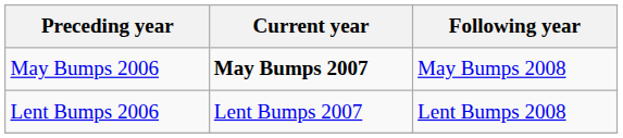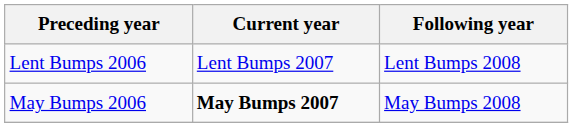 <table class="wikitable" style="margin:1em auto; height:100px" align="center">
 <tr>
 <th width=150>Preceding year</th>
 <th width=150>Current year</th>
 <th width=150>Following year</th>
 </tr>
 <tr>
+<td><a href='#'>Lent Bumps 2006</a></td>
+<td><a href='#'>Lent Bumps 2007</a></td>
+<td><a href='#'>Lent Bumps 2008</a></td>
+</tr>
+<tr>
 <td><a href='#'>May Bumps 2006</a></td>
 <td><strong>May Bumps 2007</strong></td>
 <td><a href='#'>May Bumps 2008</a></td>
 </tr>
 <tr>
-<td><a href='#'>Lent Bumps 2006</a></td>
-<td><a href='#'>Lent Bumps 2007</a></td>
-<td><a href='#'>Lent Bumps 2008</a></td>
-</tr>
-<tr>
 </tr>
 </table>
